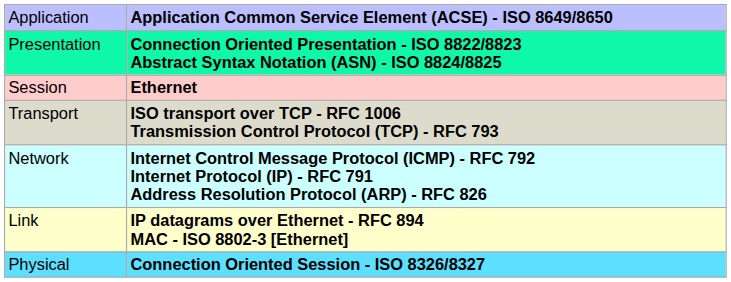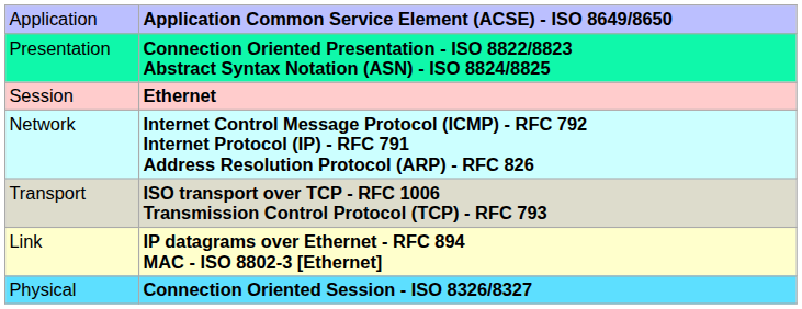 <table class="wikitable" width="40%">
 <tr style="background:#bbbfff; vertical-align:top; font-size:90%">
 <td>Application</td>
 <td><strong>Application Common Service Element (ACSE) - ISO 8649/8650</strong></td>
 </tr>
 <tr style="background:#0ff8aa; vertical-align:top; font-size:90%">
 <td>Presentation</td>
 <td><strong>Connection Oriented Presentation - ISO 8822/8823</strong><br><strong>Abstract Syntax Notation (ASN) - ISO 8824/8825</strong></td>
 </tr>
 <tr style="background:#ffcccc; vertical-align:top; font-size:90%">
 <td>Session</td>
 <td><strong>Ethernet</strong></td>
 </tr>
+<tr style="background:#ccffff; vertical-align:top; font-size:90%">
+<td>Network</td>
+<td><strong>Internet Control Message Protocol (ICMP) - RFC 792</strong><br><strong>Internet Protocol (IP) - RFC 791</strong><br><strong>Address Resolution Protocol (ARP) - RFC 826</strong></td>
+</tr>
 <tr style="background:#dddccc; vertical-align:top; font-size:90%">
 <td>Transport</td>
 <td><strong>ISO transport over TCP - RFC 1006</strong><br><strong>Transmission Control Protocol (TCP) - RFC 793</strong></td>
-</tr>
-<tr style="background:#ccffff; vertical-align:top; font-size:90%">
-<td>Network</td>
-<td><strong>Internet Control Message Protocol (ICMP) - RFC 792</strong><br><strong>Internet Protocol (IP) - RFC 791</strong><br><strong>Address Resolution Protocol (ARP) - RFC 826</strong></td>
 </tr>
 <tr style="background:#ffffcc; vertical-align:top; font-size:90%">
 <td>Link</td>
 <td><strong>IP datagrams over Ethernet - RFC 894</strong><br><strong>MAC - ISO 8802-3 [Ethernet] </strong></td>
 </tr>
 <tr style="background:#5ddfff; vertical-align:top; font-size:90%">
 <td>Physical</td>
 <td><strong>Connection Oriented Session - ISO 8326/8327</strong></td>
 </tr>
 </table>
